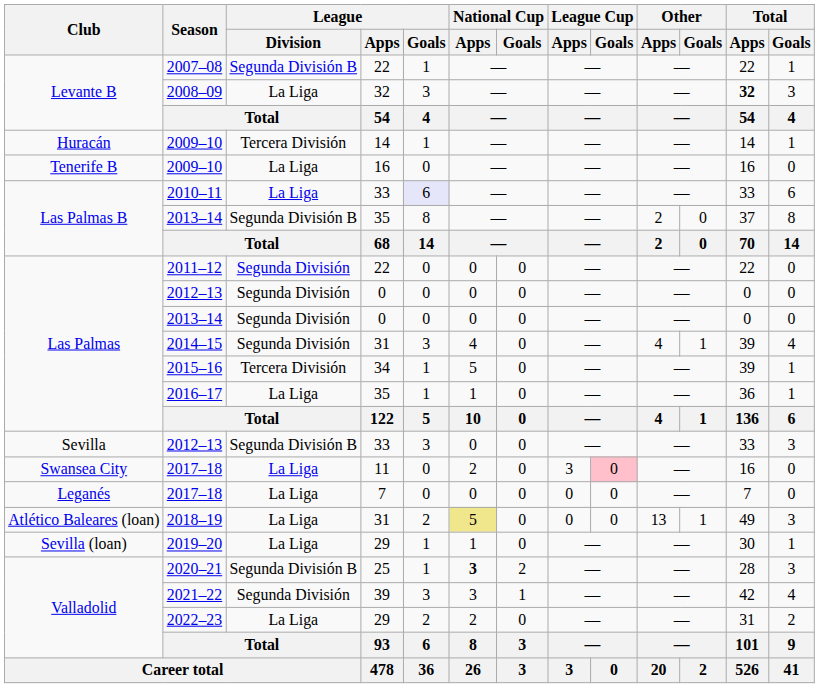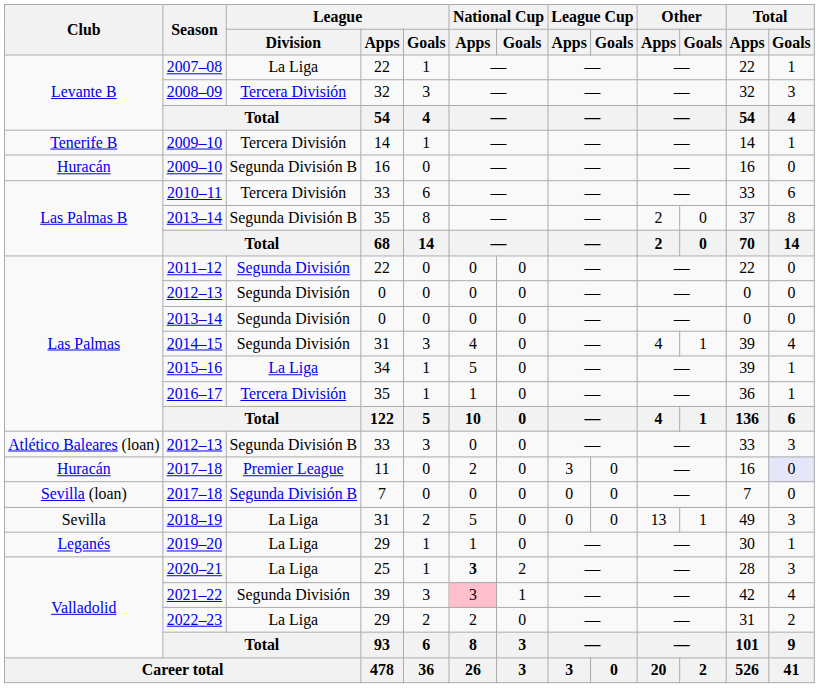 <table class="wikitable" style="text-align: center">
 <tr>
 <th rowspan="2">Club</th>
 <th rowspan="2">Season</th>
 <th colspan="3">League</th>
 <th colspan="2">National Cup</th>
 <th colspan="2">League Cup</th>
 <th colspan="2">Other</th>
 <th colspan="2">Total</th>
 </tr>
 <tr>
 <th>Division</th>
 <th>Apps</th>
 <th>Goals</th>
 <th>Apps</th>
 <th>Goals</th>
 <th>Apps</th>
 <th>Goals</th>
 <th>Apps</th>
 <th>Goals</th>
 <th>Apps</th>
 <th>Goals</th>
 </tr>
 <tr>
 <td rowspan="3"><a href='#'>Levante B</a></td>
 <td><a href='#'>2007–08</a></td>
-<td><a href='#'>Segunda División B</a></td>
+<td>La Liga</td>
 <td>22</td>
 <td>1</td>
 <td colspan="2">—</td>
 <td colspan="2">—</td>
 <td colspan="2">—</td>
 <td>22</td>
 <td>1</td>
 </tr>
 <tr>
 <td><a href='#'>2008–09</a></td>
-<td>La Liga</td>
+<td><a href='#'>Tercera División</a></td>
 <td>32</td>
 <td>3</td>
 <td colspan="2">—</td>
 <td colspan="2">—</td>
 <td colspan="2">—</td>
-<td><strong>32</strong></td>
+<td>32</td>
 <td>3</td>
 </tr>
 <tr>
 <th colspan="2">Total</th>
 <th>54</th>
 <th>4</th>
 <th colspan="2">—</th>
 <th colspan="2">—</th>
 <th colspan="2">—</th>
 <th>54</th>
 <th>4</th>
 </tr>
 <tr>
-<td><a href='#'>Huracán</a></td>
+<td><a href='#'>Tenerife B</a></td>
 <td><a href='#'>2009–10</a></td>
 <td>Tercera División</td>
 <td>14</td>
 <td>1</td>
 <td colspan="2">—</td>
 <td colspan="2">—</td>
 <td colspan="2">—</td>
 <td>14</td>
 <td>1</td>
 </tr>
 <tr>
-<td><a href='#'>Tenerife B</a></td>
+<td><a href='#'>Huracán</a></td>
 <td><a href='#'>2009–10</a></td>
-<td>La Liga</td>
+<td>Segunda División B</td>
 <td>16</td>
 <td>0</td>
 <td colspan="2">—</td>
 <td colspan="2">—</td>
 <td colspan="2">—</td>
 <td>16</td>
 <td>0</td>
 </tr>
 <tr>
 <td rowspan="3"><a href='#'>Las Palmas B</a></td>
 <td><a href='#'>2010–11</a></td>
-<td><a href='#'>La Liga</a></td>
+<td>Tercera División</td>
 <td>33</td>
-<td style="background: lavender;">6</td>
+<td>6</td>
 <td colspan="2">—</td>
 <td colspan="2">—</td>
 <td colspan="2">—</td>
 <td>33</td>
 <td>6</td>
 </tr>
 <tr>
 <td><a href='#'>2013–14</a></td>
 <td>Segunda División B</td>
 <td>35</td>
 <td>8</td>
 <td colspan="2">—</td>
 <td colspan="2">—</td>
 <td>2</td>
 <td>0</td>
 <td>37</td>
 <td>8</td>
 </tr>
 <tr>
 <th colspan="2">Total</th>
 <th>68</th>
 <th>14</th>
 <th colspan="2">—</th>
 <th colspan="2">—</th>
 <th>2</th>
 <th>0</th>
 <th>70</th>
 <th>14</th>
 </tr>
 <tr>
 <td rowspan="7"><a href='#'>Las Palmas</a></td>
 <td><a href='#'>2011–12</a></td>
 <td><a href='#'>Segunda División</a></td>
 <td>22</td>
 <td>0</td>
 <td>0</td>
 <td>0</td>
 <td colspan="2">—</td>
 <td colspan="2">—</td>
 <td>22</td>
 <td>0</td>
 </tr>
 <tr>
 <td><a href='#'>2012–13</a></td>
 <td>Segunda División</td>
 <td>0</td>
 <td>0</td>
 <td>0</td>
 <td>0</td>
 <td colspan="2">—</td>
 <td colspan="2">—</td>
 <td>0</td>
 <td>0</td>
 </tr>
 <tr>
 <td><a href='#'>2013–14</a></td>
 <td>Segunda División</td>
 <td>0</td>
 <td>0</td>
 <td>0</td>
 <td>0</td>
 <td colspan="2">—</td>
 <td colspan="2">—</td>
 <td>0</td>
 <td>0</td>
 </tr>
 <tr>
 <td><a href='#'>2014–15</a></td>
 <td>Segunda División</td>
 <td>31</td>
 <td>3</td>
 <td>4</td>
 <td>0</td>
 <td colspan="2">—</td>
 <td>4</td>
 <td>1</td>
 <td>39</td>
 <td>4</td>
 </tr>
 <tr>
 <td><a href='#'>2015–16</a></td>
-<td>Tercera División</td>
+<td><a href='#'>La Liga</a></td>
 <td>34</td>
 <td>1</td>
 <td>5</td>
 <td>0</td>
 <td colspan="2">—</td>
 <td colspan="2">—</td>
 <td>39</td>
 <td>1</td>
 </tr>
 <tr>
 <td><a href='#'>2016–17</a></td>
-<td>La Liga</td>
+<td><a href='#'>Tercera División</a></td>
 <td>35</td>
 <td>1</td>
 <td>1</td>
 <td>0</td>
 <td colspan="2">—</td>
 <td colspan="2">—</td>
 <td>36</td>
 <td>1</td>
 </tr>
 <tr>
 <th colspan="2">Total</th>
 <th>122</th>
 <th>5</th>
 <th>10</th>
 <th>0</th>
 <th colspan="2">—</th>
 <th>4</th>
 <th>1</th>
 <th>136</th>
 <th>6</th>
 </tr>
 <tr>
-<td>Sevilla</td>
+<td><a href='#'>Atlético Baleares</a> (loan)</td>
 <td><a href='#'>2012–13</a></td>
 <td>Segunda División B</td>
 <td>33</td>
 <td>3</td>
 <td>0</td>
 <td>0</td>
 <td colspan="2">—</td>
 <td colspan="2">—</td>
 <td>33</td>
 <td>3</td>
 </tr>
 <tr>
-<td><a href='#'>Swansea City</a></td>
+<td><a href='#'>Huracán</a></td>
 <td><a href='#'>2017–18</a></td>
-<td><a href='#'>La Liga</a></td>
+<td><a href='#'>Premier League</a></td>
 <td>11</td>
 <td>0</td>
 <td>2</td>
 <td>0</td>
 <td>3</td>
-<td style="background: pink;">0</td>
+<td>0</td>
 <td colspan="2">—</td>
 <td>16</td>
-<td>0</td>
+<td style="background: lavender;">0</td>
 </tr>
 <tr>
-<td><a href='#'>Leganés</a></td>
+<td><a href='#'>Sevilla</a> (loan)</td>
 <td><a href='#'>2017–18</a></td>
-<td>La Liga</td>
+<td><a href='#'>Segunda División B</a></td>
 <td>7</td>
 <td>0</td>
 <td>0</td>
 <td>0</td>
 <td>0</td>
 <td>0</td>
 <td colspan="2">—</td>
 <td>7</td>
 <td>0</td>
 </tr>
 <tr>
-<td><a href='#'>Atlético Baleares</a> (loan)</td>
+<td>Sevilla</td>
 <td><a href='#'>2018–19</a></td>
 <td>La Liga</td>
 <td>31</td>
 <td>2</td>
-<td style="background: khaki;">5</td>
+<td>5</td>
 <td>0</td>
 <td>0</td>
 <td>0</td>
 <td>13</td>
 <td>1</td>
 <td>49</td>
 <td>3</td>
 </tr>
 <tr>
-<td><a href='#'>Sevilla</a> (loan)</td>
+<td><a href='#'>Leganés</a></td>
 <td><a href='#'>2019–20</a></td>
 <td>La Liga</td>
 <td>29</td>
 <td>1</td>
 <td>1</td>
 <td>0</td>
 <td colspan=2>—</td>
 <td colspan=2>—</td>
 <td>30</td>
 <td>1</td>
 </tr>
 <tr>
 <td rowspan="4"><a href='#'>Valladolid</a></td>
 <td><a href='#'>2020–21</a></td>
-<td>Segunda División B</td>
+<td>La Liga</td>
 <td>25</td>
 <td>1</td>
 <td><strong>3</strong></td>
 <td>2</td>
 <td colspan=2>—</td>
 <td colspan=2>—</td>
 <td>28</td>
 <td>3</td>
 </tr>
 <tr>
 <td><a href='#'>2021–22</a></td>
 <td>Segunda División</td>
 <td>39</td>
 <td>3</td>
-<td>3</td>
+<td style="background: pink;">3</td>
 <td>1</td>
 <td colspan=2>—</td>
 <td colspan=2>—</td>
 <td>42</td>
 <td>4</td>
 </tr>
 <tr>
 <td><a href='#'>2022–23</a></td>
 <td>La Liga</td>
 <td>29</td>
 <td>2</td>
 <td>2</td>
 <td>0</td>
 <td colspan=2>—</td>
 <td colspan=2>—</td>
 <td>31</td>
 <td>2</td>
 </tr>
 <tr>
 <th colspan="2">Total</th>
 <th>93</th>
 <th>6</th>
 <th>8</th>
 <th>3</th>
 <th colspan="2">—</th>
 <th colspan="2">—</th>
 <th>101</th>
 <th>9</th>
 </tr>
 <tr>
 <th colspan="3">Career total</th>
 <th>478</th>
 <th>36</th>
 <th>26</th>
 <th>3</th>
 <th>3</th>
 <th>0</th>
 <th>20</th>
 <th>2</th>
 <th>526</th>
 <th>41</th>
 </tr>
 </table>
